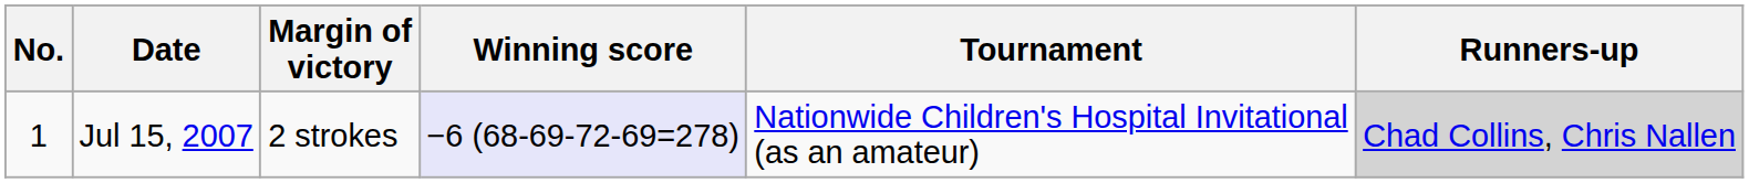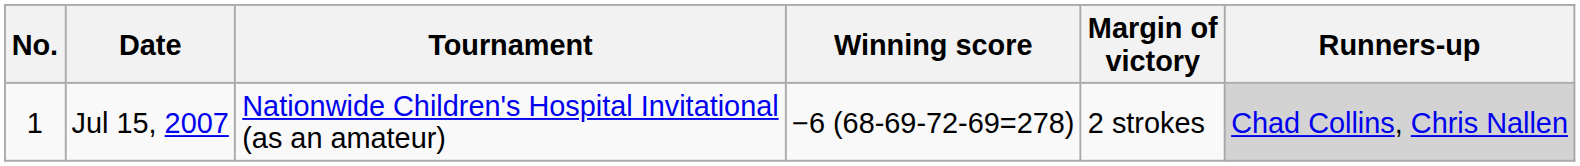 <table class="wikitable" style="font-size:95%;">
 <tr>
 <th>No.</th>
 <th>Date</th>
+<th>Tournament</th>
+<th>Winning score</th>
 <th>Margin of<br>victory</th>
-<th>Winning score</th>
-<th>Tournament</th>
 <th>Runners-up</th>
 </tr>
 <tr>
 <td align=center>1</td>
 <td align=right>Jul 15, <a href='#'>2007</a></td>
+<td><a href='#'>Nationwide Children's Hospital Invitational</a><br>(as an amateur)</td>
+<td>−6 (68-69-72-69=278)</td>
 <td>2 strokes</td>
-<td style="background: lavender;">−6 (68-69-72-69=278)</td>
-<td><a href='#'>Nationwide Children's Hospital Invitational</a><br>(as an amateur)</td>
 <td style="background: lightgrey;"> <a href='#'>Chad Collins</a>,  <a href='#'>Chris Nallen</a></td>
 </tr>
 </table>
